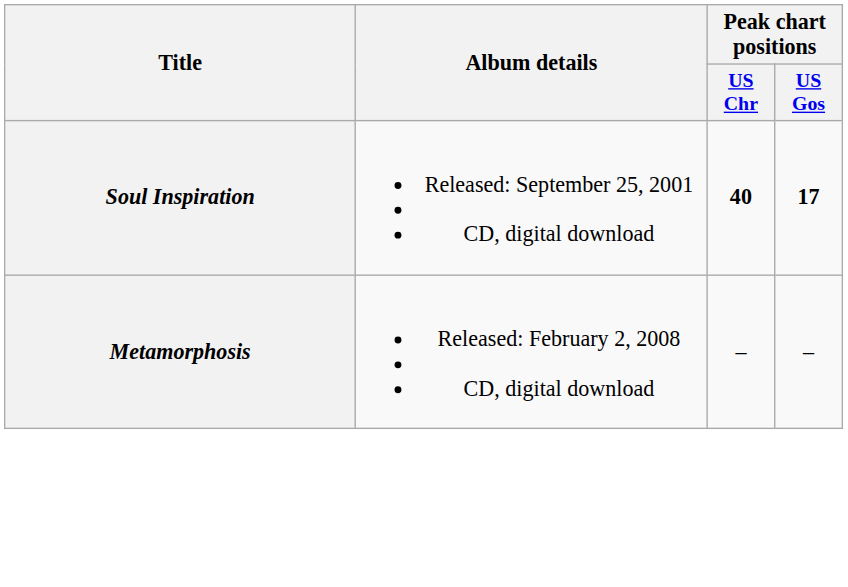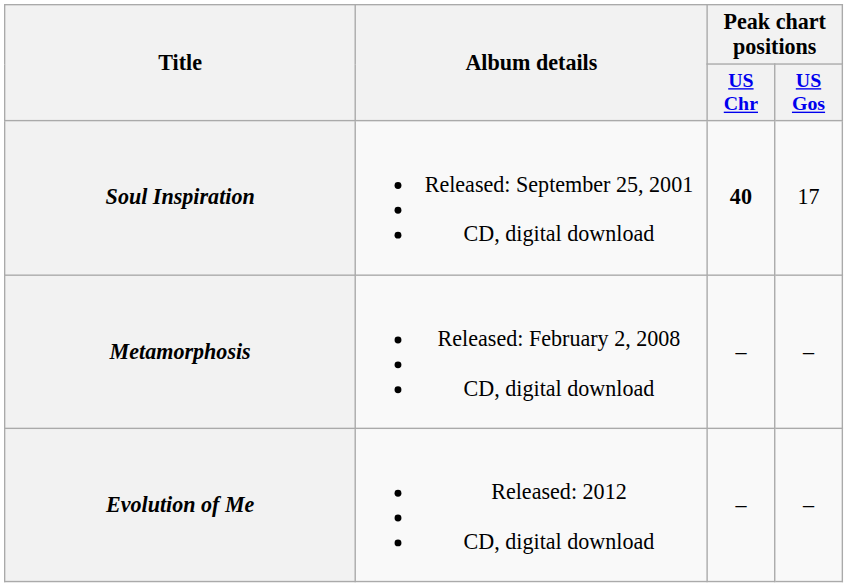 <table class="wikitable plainrowheaders" style="text-align:center;">
 <tr>
 <th scope="col" rowspan="2" style="width:16em;">Title</th>
 <th scope="col" rowspan="2" style="width:16em;">Album details</th>
 <th scope="col" colspan="2">Peak chart positions</th>
 </tr>
 <tr>
 <th style="width:3em; font-size:90%"><a href='#'>US<br>Chr</a></th>
 <th style="width:3em; font-size:90%"><a href='#'>US<br>Gos</a></th>
 </tr>
 <tr>
 <th scope="row"><em>Soul Inspiration</em></th>
 <td><br><ul><li>Released: September 25, 2001</li><li></li><li>CD, digital download</li></ul></td>
 <td><strong>40</strong></td>
-<td><strong>17</strong></td>
+<td>17</td>
 </tr>
 <tr>
 <th scope="row"><em>Metamorphosis</em></th>
 <td><br><ul><li>Released: February 2, 2008</li><li></li><li>CD, digital download</li></ul></td>
 <td>–</td>
 <td>–</td>
 </tr>
+<tr>
+<th scope="row"><em>Evolution of Me</em></th>
+<td><br><ul><li>Released: 2012</li><li></li><li>CD, digital download</li></ul></td>
+<td>–</td>
+<td>–</td>
+</tr>
 </table>
